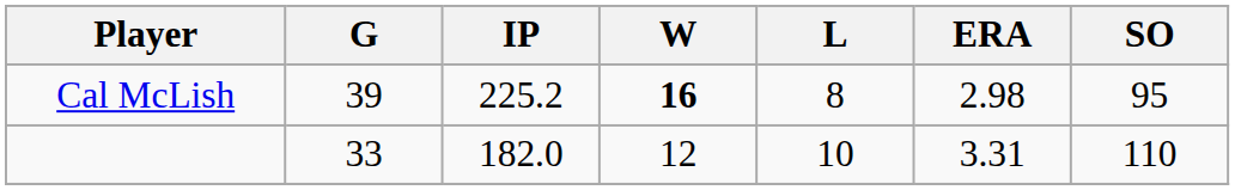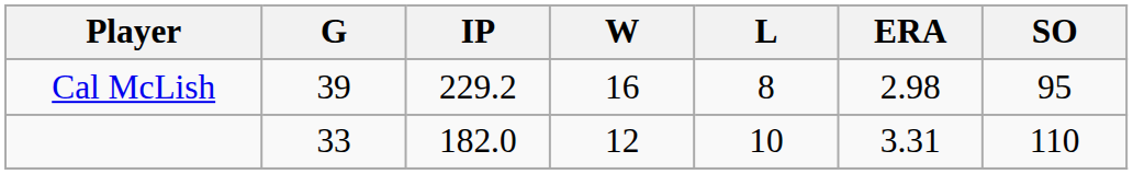 <table class="wikitable sortable">
 <tr>
 <th bgcolor="#DDDDFF" width="16%">Player</th>
 <th bgcolor="#DDDDFF" width="9%">G</th>
 <th bgcolor="#DDDDFF" width="9%">IP</th>
 <th bgcolor="#DDDDFF" width="9%">W</th>
 <th bgcolor="#DDDDFF" width="9%">L</th>
 <th bgcolor="#DDDDFF" width="9%">ERA</th>
 <th bgcolor="#DDDDFF" width="9%">SO</th>
 </tr>
 <tr align="center">
 <td><a href='#'>Cal McLish</a></td>
 <td>39</td>
-<td>225.2</td>
-<td><strong>16</strong></td>
+<td>229.2</td>
+<td>16</td>
 <td>8</td>
 <td>2.98</td>
 <td>95</td>
 </tr>
 <tr align=center>
 <td></td>
 <td>33</td>
 <td>182.0</td>
 <td>12</td>
 <td>10</td>
 <td>3.31</td>
 <td>110</td>
 </tr>
 <tr align="center">
 </tr>
 </table>
